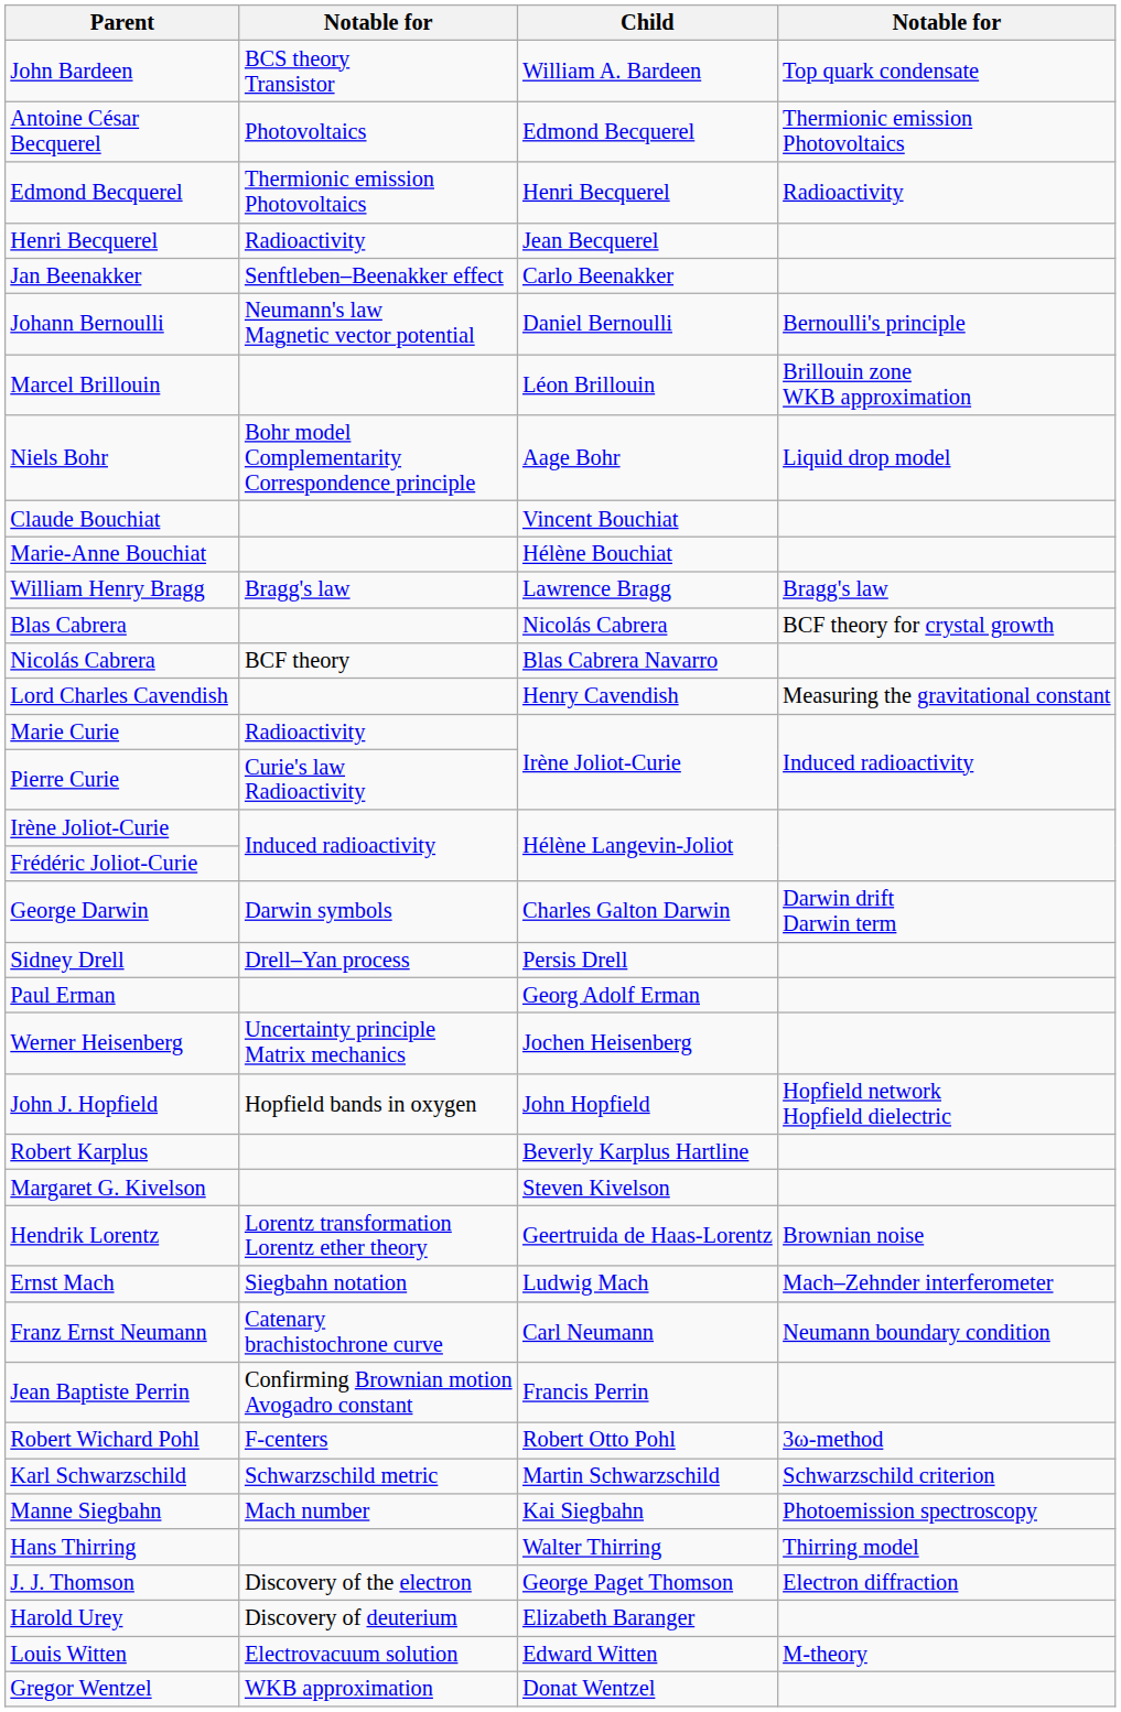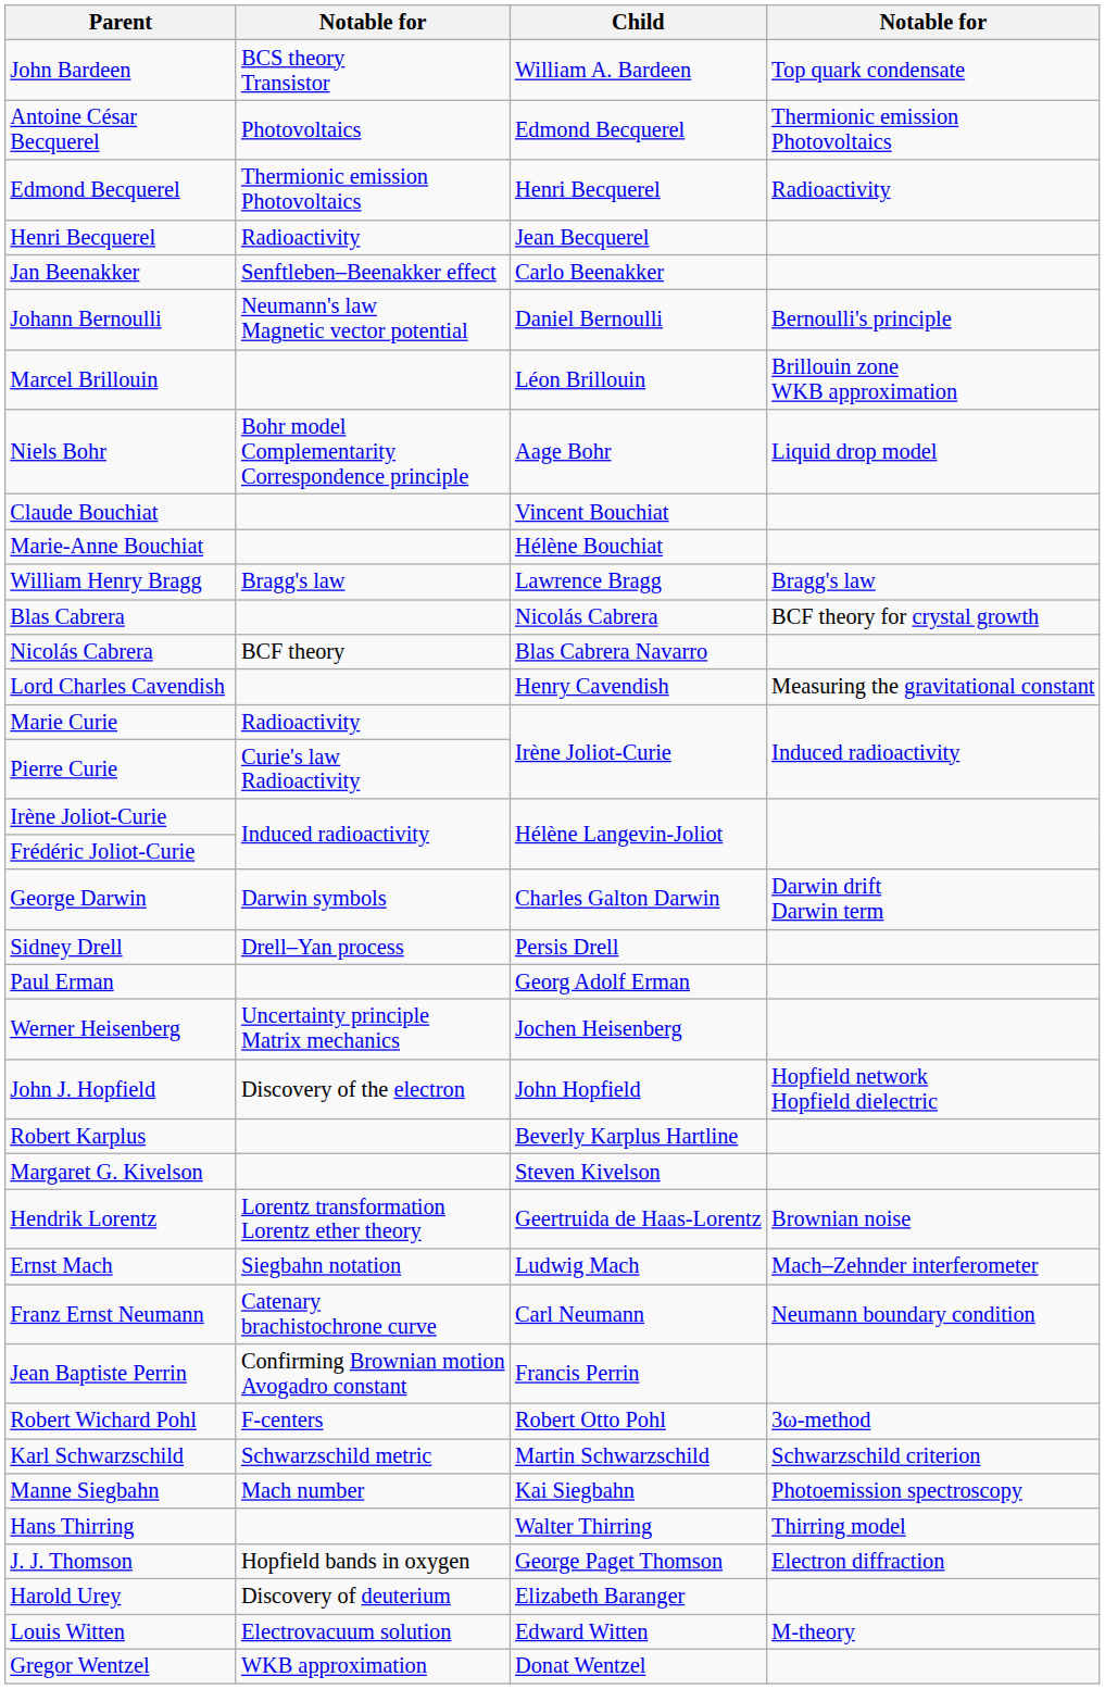 <table class="wikitable">
 <tr>
 <th style="width:10em;">Parent</th>
 <th>Notable for</th>
 <th>Child</th>
 <th>Notable for</th>
 </tr>
 <tr>
 <td><a href='#'>John Bardeen</a></td>
 <td><a href='#'>BCS theory</a><br><a href='#'>Transistor</a></td>
 <td><a href='#'>William A. Bardeen</a></td>
 <td><a href='#'>Top quark condensate</a></td>
 </tr>
 <tr>
 <td><a href='#'>Antoine César Becquerel</a></td>
 <td><a href='#'>Photovoltaics</a></td>
 <td><a href='#'>Edmond Becquerel</a></td>
 <td><a href='#'>Thermionic emission</a><br><a href='#'>Photovoltaics</a></td>
 </tr>
 <tr>
 <td><a href='#'>Edmond Becquerel</a></td>
 <td><a href='#'>Thermionic emission</a><br><a href='#'>Photovoltaics</a></td>
 <td><a href='#'>Henri Becquerel</a></td>
 <td><a href='#'>Radioactivity</a></td>
 </tr>
 <tr>
 <td><a href='#'>Henri Becquerel</a></td>
 <td><a href='#'>Radioactivity</a></td>
 <td><a href='#'>Jean Becquerel</a></td>
 <td></td>
 </tr>
 <tr>
 <td><a href='#'>Jan Beenakker</a></td>
 <td><a href='#'>Senftleben–Beenakker effect</a></td>
 <td><a href='#'>Carlo Beenakker</a></td>
 <td></td>
 </tr>
 <tr>
 <td><a href='#'>Johann Bernoulli</a></td>
 <td><a href='#'>Neumann's law</a><br><a href='#'>Magnetic vector potential</a></td>
 <td><a href='#'>Daniel Bernoulli</a></td>
 <td><a href='#'>Bernoulli's principle</a></td>
 </tr>
 <tr>
 <td><a href='#'>Marcel Brillouin</a></td>
 <td></td>
 <td><a href='#'>Léon Brillouin</a></td>
 <td><a href='#'>Brillouin zone</a><br><a href='#'>WKB approximation</a></td>
 </tr>
 <tr>
 <td><a href='#'>Niels Bohr</a></td>
 <td><a href='#'>Bohr model</a><br><a href='#'>Complementarity</a><br><a href='#'>Correspondence principle</a></td>
 <td><a href='#'>Aage Bohr</a></td>
 <td><a href='#'>Liquid drop model</a></td>
 </tr>
 <tr>
 <td><a href='#'>Claude Bouchiat</a></td>
 <td></td>
 <td><a href='#'>Vincent Bouchiat</a></td>
 <td></td>
 </tr>
 <tr>
 <td><a href='#'>Marie-Anne Bouchiat</a></td>
 <td></td>
 <td><a href='#'>Hélène Bouchiat</a></td>
 <td></td>
 </tr>
 <tr>
 <td><a href='#'>William Henry Bragg</a></td>
 <td><a href='#'>Bragg's law</a></td>
 <td><a href='#'>Lawrence Bragg</a></td>
 <td><a href='#'>Bragg's law</a></td>
 </tr>
 <tr>
 <td><a href='#'>Blas Cabrera</a></td>
 <td></td>
 <td><a href='#'>Nicolás Cabrera</a></td>
 <td>BCF theory for <a href='#'>crystal growth</a></td>
 </tr>
 <tr>
 <td><a href='#'>Nicolás Cabrera</a></td>
 <td>BCF theory</td>
 <td><a href='#'>Blas Cabrera Navarro</a></td>
 <td></td>
 </tr>
 <tr>
 <td><a href='#'>Lord Charles Cavendish</a></td>
 <td></td>
 <td><a href='#'>Henry Cavendish</a></td>
 <td>Measuring the <a href='#'>gravitational constant</a></td>
 </tr>
 <tr>
 <td><a href='#'>Marie Curie</a></td>
 <td><a href='#'>Radioactivity</a></td>
 <td rowspan="2"><a href='#'>Irène Joliot-Curie</a></td>
 <td rowspan="2"><a href='#'>Induced radioactivity</a></td>
 </tr>
 <tr>
 <td><a href='#'>Pierre Curie</a></td>
 <td><a href='#'>Curie's law</a><br><a href='#'>Radioactivity</a></td>
 </tr>
 <tr>
 <td><a href='#'>Irène Joliot-Curie</a></td>
 <td rowspan="2"><a href='#'>Induced radioactivity</a></td>
 <td rowspan="2"><a href='#'>Hélène Langevin-Joliot</a></td>
 <td rowspan="2"></td>
 </tr>
 <tr>
 <td><a href='#'>Frédéric Joliot-Curie</a></td>
 </tr>
 <tr>
 <td><a href='#'>George Darwin</a></td>
 <td><a href='#'>Darwin symbols</a></td>
 <td><a href='#'>Charles Galton Darwin</a></td>
 <td><a href='#'>Darwin drift</a><br><a href='#'>Darwin term</a></td>
 </tr>
 <tr>
 <td><a href='#'>Sidney Drell</a></td>
 <td><a href='#'>Drell–Yan process</a></td>
 <td><a href='#'>Persis Drell</a></td>
 <td></td>
 </tr>
 <tr>
 <td><a href='#'>Paul Erman</a></td>
 <td></td>
 <td><a href='#'>Georg Adolf Erman</a></td>
 <td></td>
 </tr>
 <tr>
 <td><a href='#'>Werner Heisenberg</a></td>
 <td><a href='#'>Uncertainty principle</a><br><a href='#'>Matrix mechanics</a></td>
 <td><a href='#'>Jochen Heisenberg</a></td>
 <td></td>
 </tr>
 <tr>
 <td><a href='#'>John J. Hopfield</a></td>
-<td>Hopfield bands in oxygen</td>
+<td>Discovery of the <a href='#'>electron</a></td>
 <td><a href='#'>John Hopfield</a></td>
 <td><a href='#'>Hopfield network</a><br><a href='#'>Hopfield dielectric</a></td>
 </tr>
 <tr>
 <td><a href='#'>Robert Karplus</a></td>
 <td></td>
 <td><a href='#'>Beverly Karplus Hartline</a></td>
 <td></td>
 </tr>
 <tr>
 <td><a href='#'>Margaret G. Kivelson</a></td>
 <td></td>
 <td><a href='#'>Steven Kivelson</a></td>
 <td></td>
 </tr>
 <tr>
 <td><a href='#'>Hendrik Lorentz</a></td>
 <td><a href='#'>Lorentz transformation</a><br><a href='#'>Lorentz ether theory</a></td>
 <td><a href='#'>Geertruida de Haas-Lorentz</a></td>
 <td><a href='#'>Brownian noise</a></td>
 </tr>
 <tr>
 <td><a href='#'>Ernst Mach</a></td>
 <td><a href='#'>Siegbahn notation</a></td>
 <td><a href='#'>Ludwig Mach</a></td>
 <td><a href='#'>Mach–Zehnder interferometer</a></td>
 </tr>
 <tr>
 <td><a href='#'>Franz Ernst Neumann</a></td>
 <td><a href='#'>Catenary</a><br><a href='#'>brachistochrone curve</a></td>
 <td><a href='#'>Carl Neumann</a></td>
 <td><a href='#'>Neumann boundary condition</a></td>
 </tr>
 <tr>
 <td><a href='#'>Jean Baptiste Perrin</a></td>
 <td>Confirming <a href='#'>Brownian motion</a><br><a href='#'>Avogadro constant</a></td>
 <td><a href='#'>Francis Perrin</a></td>
 <td></td>
 </tr>
 <tr>
 <td><a href='#'>Robert Wichard Pohl</a></td>
 <td><a href='#'>F-centers</a></td>
 <td><a href='#'>Robert Otto Pohl</a></td>
 <td><a href='#'>3ω-method</a></td>
 </tr>
 <tr>
 <td><a href='#'>Karl Schwarzschild</a></td>
 <td><a href='#'>Schwarzschild metric</a></td>
 <td><a href='#'>Martin Schwarzschild</a></td>
 <td><a href='#'>Schwarzschild criterion</a></td>
 </tr>
 <tr>
 <td><a href='#'>Manne Siegbahn</a></td>
 <td><a href='#'>Mach number</a></td>
 <td><a href='#'>Kai Siegbahn</a></td>
 <td><a href='#'>Photoemission spectroscopy</a></td>
 </tr>
 <tr>
 <td><a href='#'>Hans Thirring</a></td>
 <td></td>
 <td><a href='#'>Walter Thirring</a></td>
 <td><a href='#'>Thirring model</a></td>
 </tr>
 <tr>
 <td><a href='#'>J. J. Thomson</a></td>
-<td>Discovery of the <a href='#'>electron</a></td>
+<td>Hopfield bands in oxygen</td>
 <td><a href='#'>George Paget Thomson</a></td>
 <td><a href='#'>Electron diffraction</a></td>
 </tr>
 <tr>
 <td><a href='#'>Harold Urey</a></td>
 <td>Discovery of <a href='#'>deuterium</a></td>
 <td><a href='#'>Elizabeth Baranger</a></td>
 <td></td>
 </tr>
 <tr>
 <td><a href='#'>Louis Witten</a></td>
 <td><a href='#'>Electrovacuum solution</a></td>
 <td><a href='#'>Edward Witten</a></td>
 <td><a href='#'>M-theory</a></td>
 </tr>
 <tr>
 <td><a href='#'>Gregor Wentzel</a></td>
 <td><a href='#'>WKB approximation</a></td>
 <td><a href='#'>Donat Wentzel</a></td>
 <td></td>
 </tr>
 </table>
